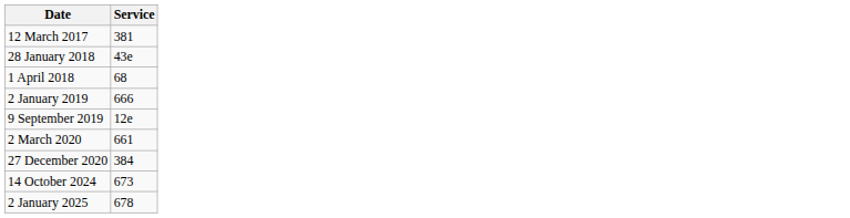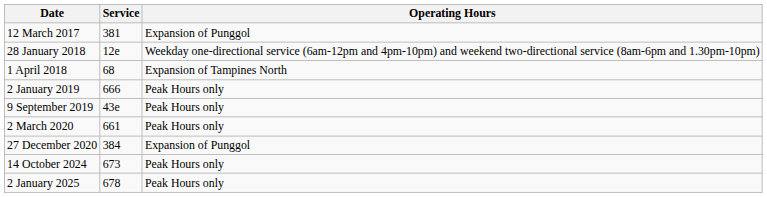 <table class="wikitable">
 <tr>
 <th>Date</th>
 <th>Service</th>
+<th>Operating Hours</th>
 </tr>
 <tr>
 <td>12 March 2017</td>
 <td>381</td>
+<td>Expansion of Punggol</td>
 </tr>
 <tr>
 <td>28 January 2018</td>
-<td>43e</td>
+<td>12e</td>
+<td>Weekday one-directional service (6am-12pm and 4pm-10pm) and weekend two-directional service (8am-6pm and 1.30pm-10pm)</td>
 </tr>
 <tr>
 <td>1 April 2018</td>
 <td>68</td>
+<td>Expansion of Tampines North</td>
 </tr>
 <tr>
 <td>2 January 2019</td>
 <td>666</td>
+<td>Peak Hours only</td>
 </tr>
 <tr>
 <td>9 September 2019</td>
-<td>12e</td>
+<td>43e</td>
+<td>Peak Hours only</td>
 </tr>
 <tr>
 <td>2 March 2020</td>
 <td>661</td>
+<td>Peak Hours only</td>
 </tr>
 <tr>
 <td>27 December 2020</td>
 <td>384</td>
+<td>Expansion of Punggol</td>
 </tr>
 <tr>
 <td>14 October 2024</td>
 <td>673</td>
+<td>Peak Hours only</td>
 </tr>
 <tr>
 <td>2 January 2025</td>
 <td>678</td>
+<td>Peak Hours only</td>
 </tr>
 </table>
